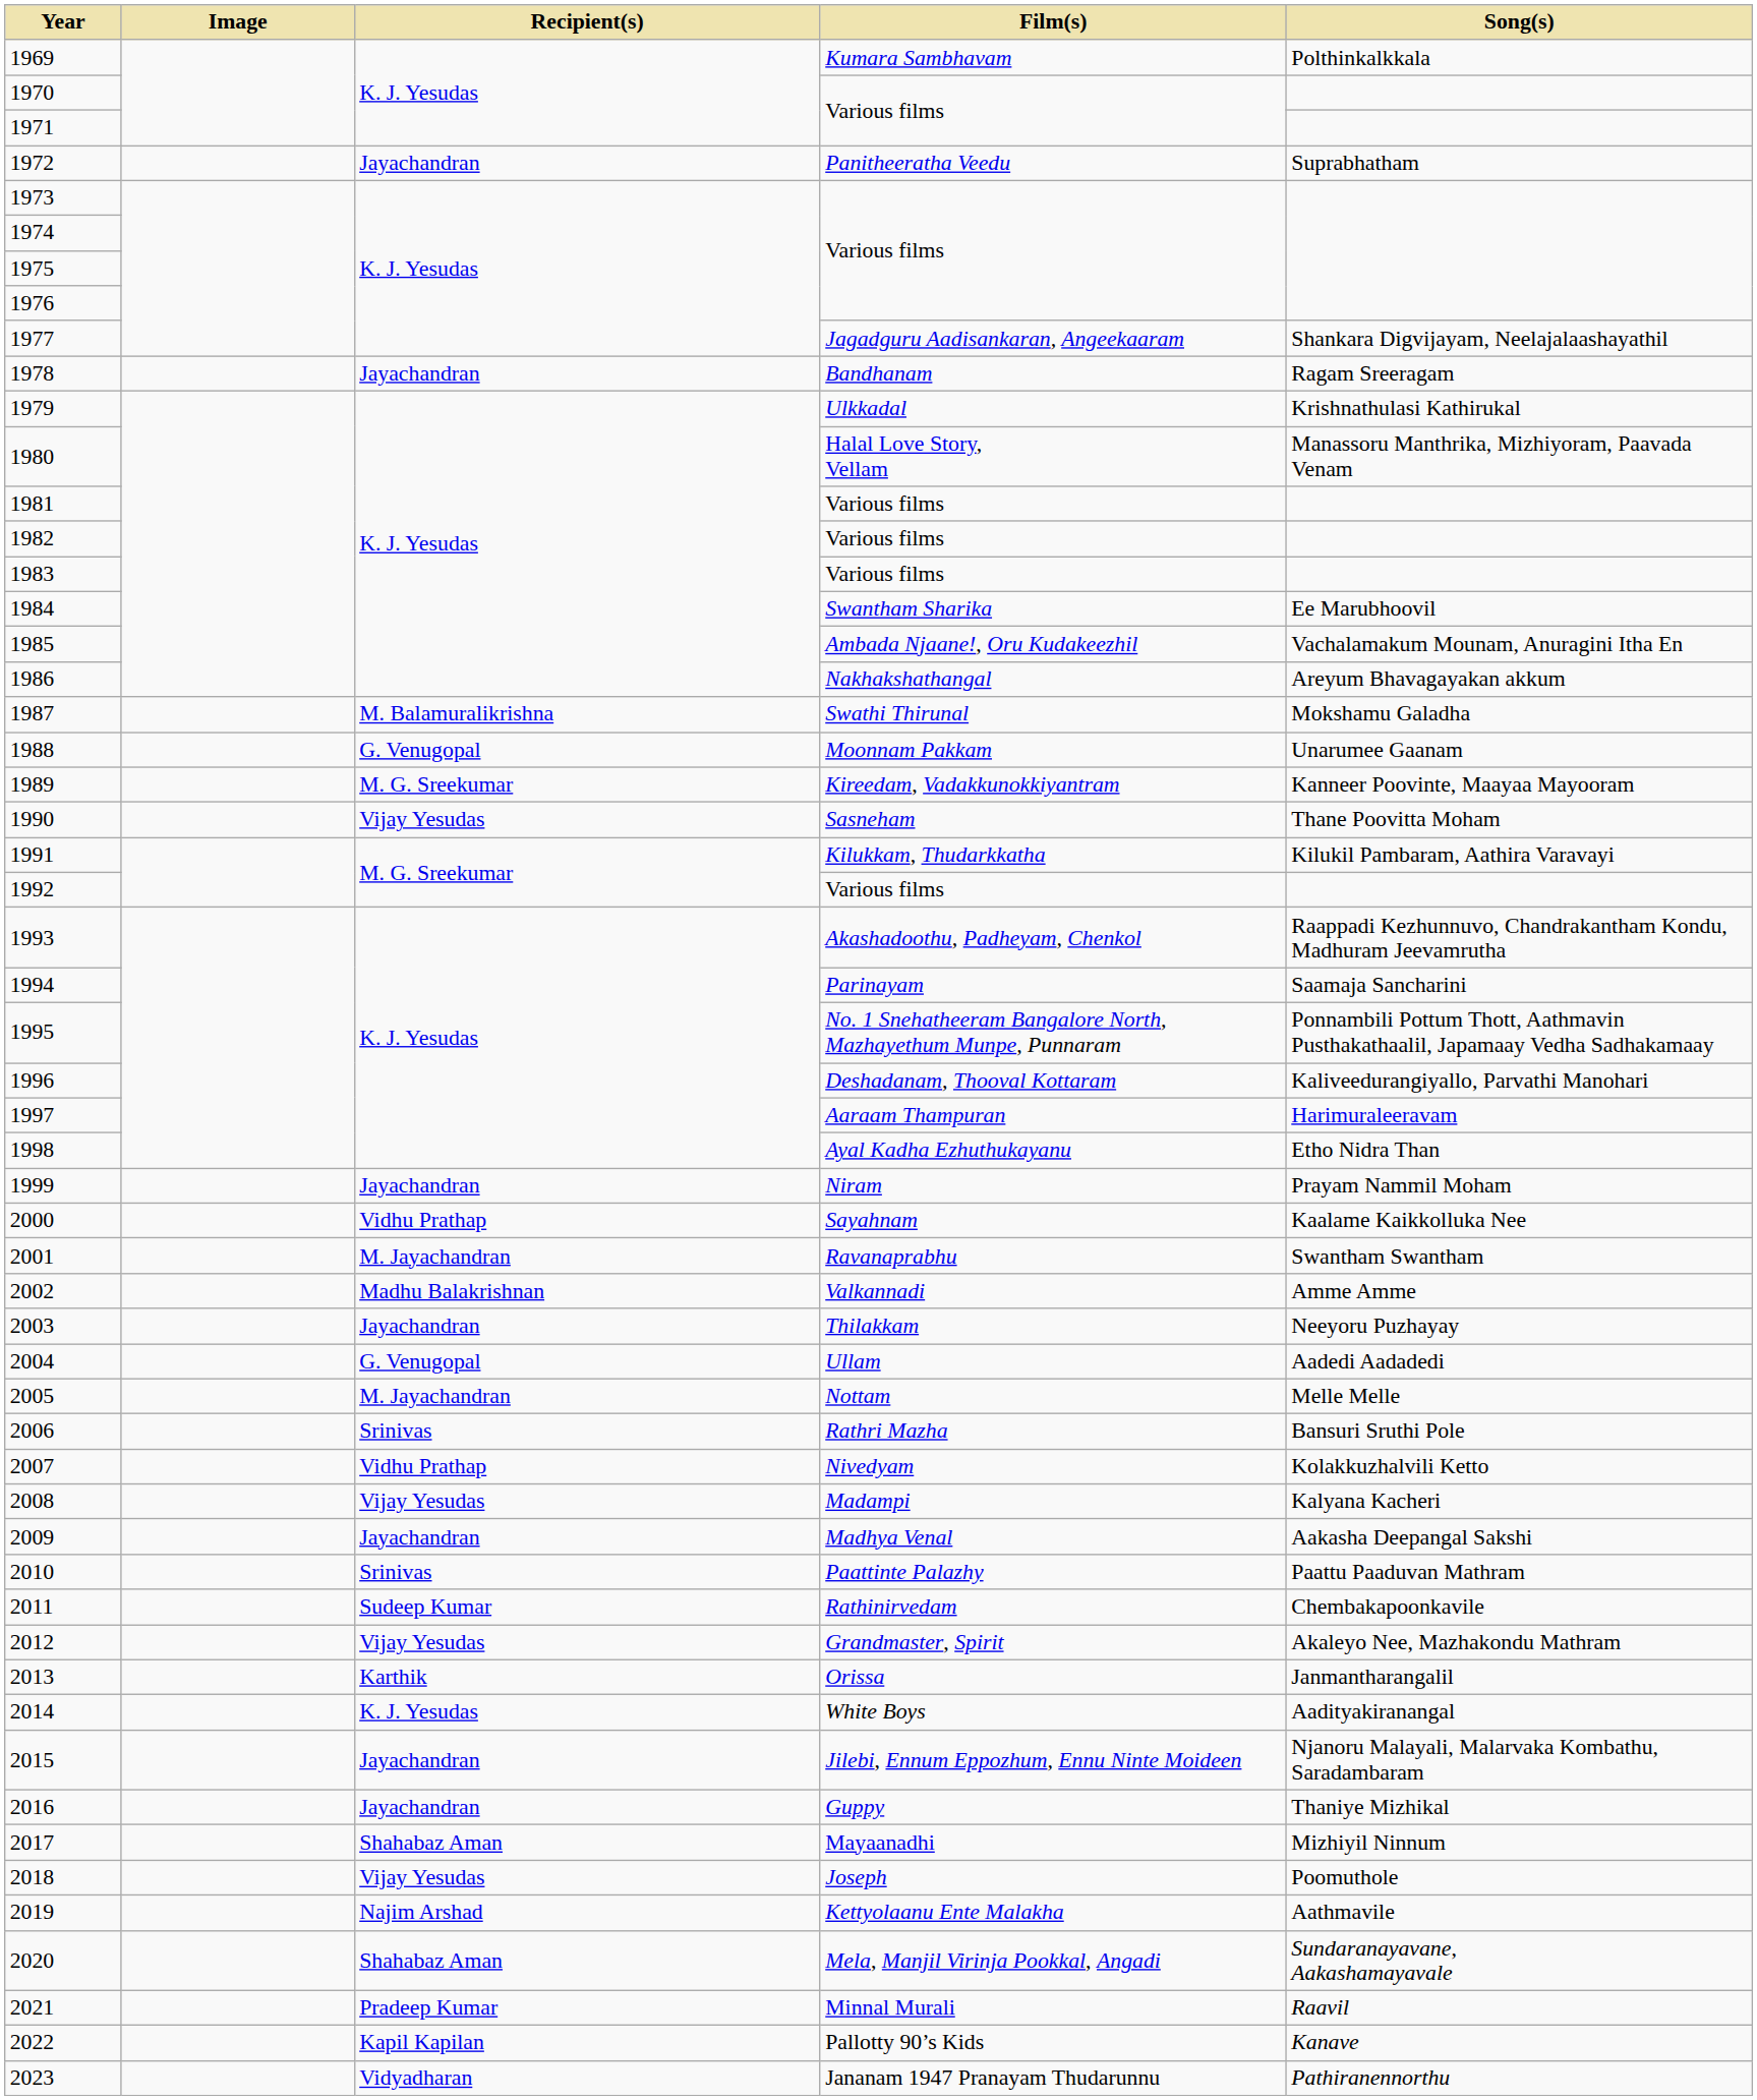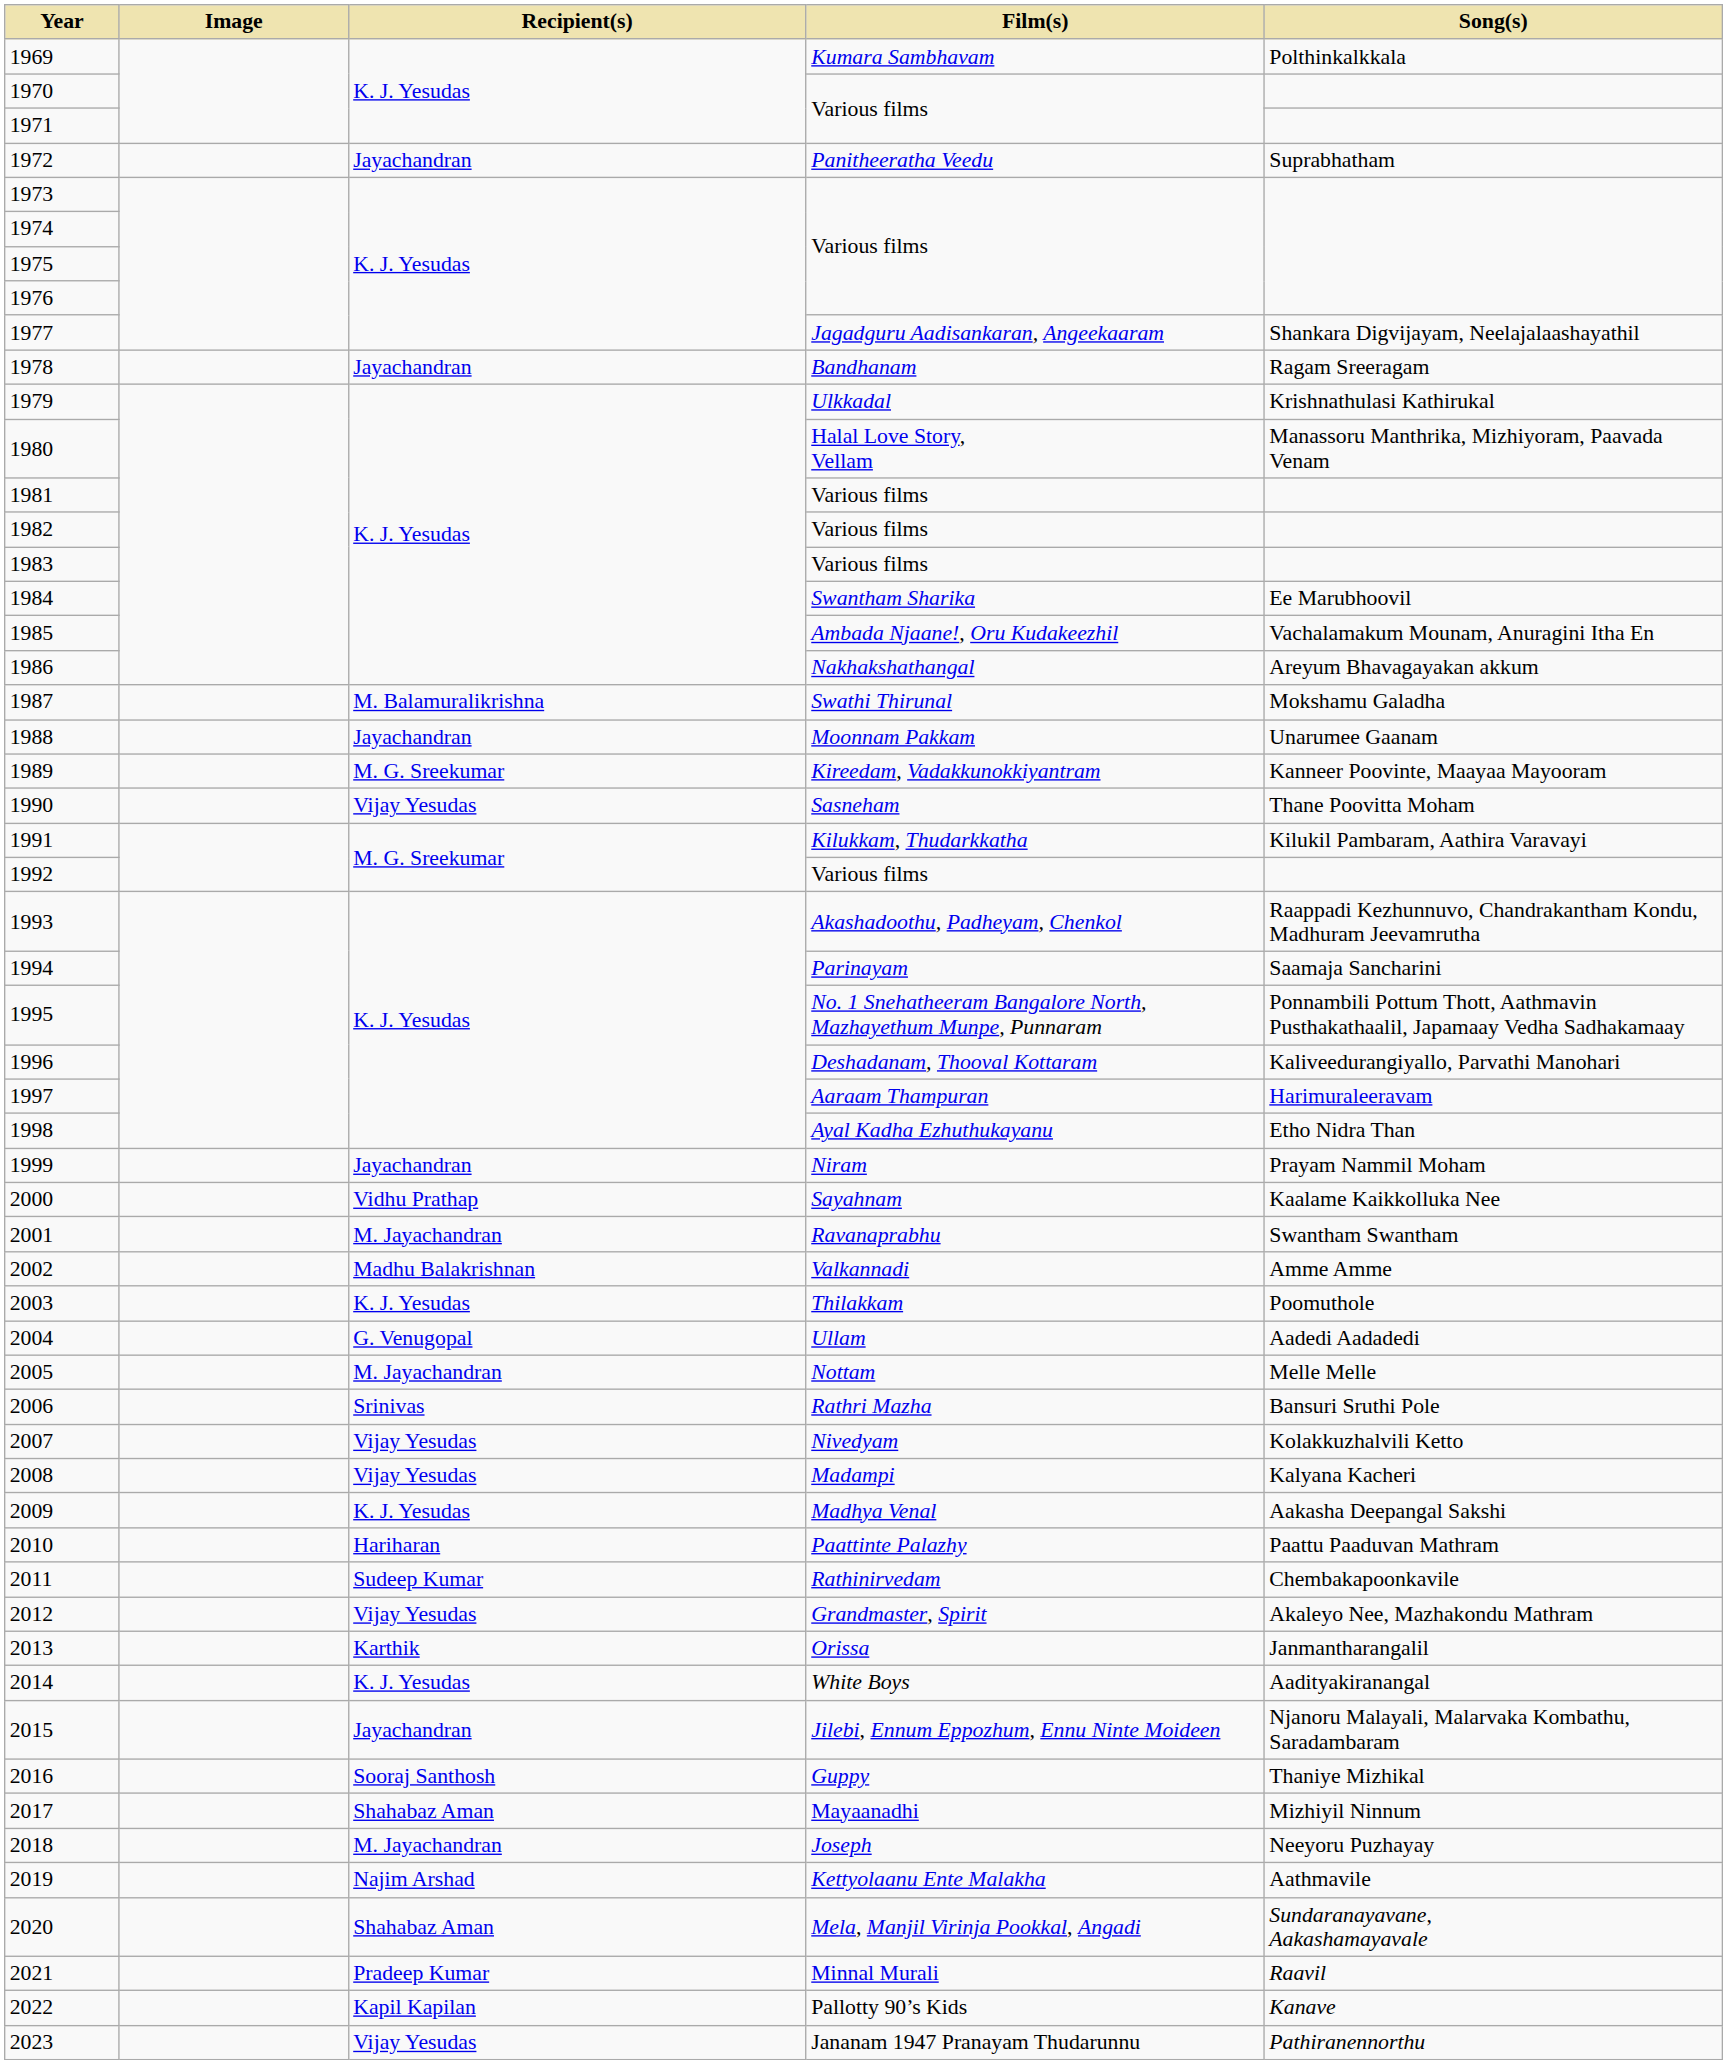 <table class="wikitable sortable plainrowheaders" style="width:100%">
 <tr>
 <th scope="col" style="background-color:#EFE4B0;width:5%;">Year</th>
 <th scope="col" style="background-color:#EFE4B0;width:10%" class="unsortable">Image</th>
 <th scope="col" style="background-color:#EFE4B0;width:20%;">Recipient(s)</th>
 <th scope="col" style="background-color:#EFE4B0;width:20%;">Film(s)</th>
 <th scope="col" style="background-color:#EFE4B0;width:20%;">Song(s)</th>
 </tr>
 <tr>
 <td>1969</td>
 <td rowspan="3"></td>
 <td rowspan="3"><a href='#'>K. J. Yesudas</a></td>
 <td><em><a href='#'>Kumara Sambhavam</a></em></td>
 <td>Polthinkalkkala</td>
 </tr>
 <tr>
 <td>1970</td>
 <td rowspan="2">Various films</td>
 <td></td>
 </tr>
 <tr>
 <td>1971</td>
 <td></td>
 </tr>
 <tr>
 <td>1972</td>
 <td></td>
 <td><a href='#'>Jayachandran</a></td>
 <td><em><a href='#'>Panitheeratha Veedu</a></em></td>
 <td>Suprabhatham</td>
 </tr>
 <tr>
 <td>1973</td>
 <td rowspan="5"></td>
 <td rowspan="5"><a href='#'>K. J. Yesudas</a></td>
 <td rowspan="4">Various films</td>
 <td rowspan="4"></td>
 </tr>
 <tr>
 <td>1974</td>
 </tr>
 <tr>
 <td>1975</td>
 </tr>
 <tr>
 <td>1976</td>
 </tr>
 <tr>
 <td>1977</td>
 <td><em><a href='#'>Jagadguru Aadisankaran</a>, <a href='#'>Angeekaaram</a></em></td>
 <td>Shankara Digvijayam, Neelajalaashayathil</td>
 </tr>
 <tr>
 <td>1978</td>
 <td></td>
 <td><a href='#'>Jayachandran</a></td>
 <td><em><a href='#'>Bandhanam</a></em></td>
 <td>Ragam Sreeragam</td>
 </tr>
 <tr>
 <td>1979</td>
 <td rowspan="8"></td>
 <td rowspan="8"><a href='#'>K. J. Yesudas</a></td>
 <td><em><a href='#'>Ulkkadal</a></em></td>
 <td>Krishnathulasi Kathirukal</td>
 </tr>
 <tr>
 <td>1980</td>
 <td><a href='#'>Halal Love Story</a>,<br><a href='#'>Vellam</a></td>
 <td>Manassoru Manthrika, Mizhiyoram, Paavada Venam</td>
 </tr>
 <tr>
 <td>1981</td>
 <td>Various films</td>
 <td></td>
 </tr>
 <tr>
 <td>1982</td>
 <td>Various films</td>
 <td></td>
 </tr>
 <tr>
 <td>1983</td>
 <td>Various films</td>
 <td></td>
 </tr>
 <tr>
 <td>1984</td>
 <td><em><a href='#'>Swantham Sharika</a></em></td>
 <td>Ee Marubhoovil</td>
 </tr>
 <tr>
 <td>1985</td>
 <td><em><a href='#'>Ambada Njaane!</a></em>, <em><a href='#'>Oru Kudakeezhil</a></em></td>
 <td>Vachalamakum Mounam, Anuragini Itha En</td>
 </tr>
 <tr>
 <td>1986</td>
 <td><em><a href='#'>Nakhakshathangal</a></em></td>
 <td>Areyum Bhavagayakan akkum</td>
 </tr>
 <tr>
 <td>1987</td>
 <td></td>
 <td><a href='#'>M. Balamuralikrishna</a></td>
 <td><em><a href='#'>Swathi Thirunal</a></em></td>
 <td>Mokshamu Galadha</td>
 </tr>
 <tr>
 <td>1988</td>
 <td></td>
-<td><a href='#'>G. Venugopal</a></td>
+<td><a href='#'>Jayachandran</a></td>
 <td><em><a href='#'>Moonnam Pakkam</a></em></td>
 <td>Unarumee Gaanam</td>
 </tr>
 <tr>
 <td>1989</td>
 <td></td>
 <td><a href='#'>M. G. Sreekumar</a></td>
 <td><a href='#'><em>Kireedam</em></a>, <em><a href='#'>Vadakkunokkiyantram</a></em></td>
 <td>Kanneer Poovinte, Maayaa Mayooram</td>
 </tr>
 <tr>
 <td>1990</td>
 <td></td>
 <td><a href='#'>Vijay Yesudas</a></td>
 <td><em><a href='#'>Sasneham</a></em></td>
 <td>Thane Poovitta Moham</td>
 </tr>
 <tr>
 <td>1991</td>
 <td rowspan="2"></td>
 <td rowspan="2"><a href='#'>M. G. Sreekumar</a></td>
 <td><em><a href='#'>Kilukkam</a></em>, <em><a href='#'>Thudarkkatha</a></em></td>
 <td>Kilukil Pambaram, Aathira Varavayi</td>
 </tr>
 <tr>
 <td>1992</td>
 <td>Various films</td>
 <td></td>
 </tr>
 <tr>
 <td>1993</td>
 <td rowspan="6"></td>
 <td rowspan="6"><a href='#'>K. J. Yesudas</a></td>
 <td><em><a href='#'>Akashadoothu</a>, <a href='#'>Padheyam</a>, <a href='#'>Chenkol</a></em></td>
 <td>Raappadi Kezhunnuvo, Chandrakantham Kondu, Madhuram Jeevamrutha</td>
 </tr>
 <tr>
 <td>1994</td>
 <td><a href='#'><em>Parinayam</em></a></td>
 <td>Saamaja Sancharini</td>
 </tr>
 <tr>
 <td>1995</td>
 <td><em><a href='#'>No. 1 Snehatheeram Bangalore North</a>, <a href='#'>Mazhayethum Munpe</a>, Punnaram</em></td>
 <td>Ponnambili Pottum Thott, Aathmavin Pusthakathaalil, Japamaay Vedha Sadhakamaay</td>
 </tr>
 <tr>
 <td>1996</td>
 <td><em><a href='#'>Deshadanam</a>, <a href='#'>Thooval Kottaram</a></em></td>
 <td>Kaliveedurangiyallo, Parvathi Manohari</td>
 </tr>
 <tr>
 <td>1997</td>
 <td><em><a href='#'>Aaraam Thampuran</a></em></td>
 <td><a href='#'>Harimuraleeravam</a></td>
 </tr>
 <tr>
 <td>1998</td>
 <td><em><a href='#'>Ayal Kadha Ezhuthukayanu</a></em></td>
 <td>Etho Nidra Than</td>
 </tr>
 <tr>
 <td>1999</td>
 <td></td>
 <td><a href='#'>Jayachandran</a></td>
 <td><em><a href='#'>Niram</a></em></td>
 <td>Prayam Nammil Moham</td>
 </tr>
 <tr>
 <td>2000</td>
 <td></td>
 <td><a href='#'>Vidhu Prathap</a></td>
 <td><em><a href='#'>Sayahnam</a></em></td>
 <td>Kaalame Kaikkolluka Nee</td>
 </tr>
 <tr>
 <td>2001</td>
 <td></td>
 <td><a href='#'>M. Jayachandran</a></td>
 <td><em><a href='#'>Ravanaprabhu</a></em></td>
 <td>Swantham Swantham</td>
 </tr>
 <tr>
 <td>2002</td>
 <td></td>
 <td><a href='#'>Madhu Balakrishnan</a></td>
 <td><em><a href='#'>Valkannadi</a></em></td>
 <td>Amme Amme</td>
 </tr>
 <tr>
 <td>2003</td>
 <td></td>
-<td><a href='#'>Jayachandran</a></td>
+<td><a href='#'>K. J. Yesudas</a></td>
 <td><em><a href='#'>Thilakkam</a></em></td>
-<td>Neeyoru Puzhayay</td>
+<td>Poomuthole</td>
 </tr>
 <tr>
 <td>2004</td>
 <td></td>
 <td><a href='#'>G. Venugopal</a></td>
 <td><a href='#'><em>Ullam</em></a></td>
 <td>Aadedi Aadadedi</td>
 </tr>
 <tr>
 <td>2005</td>
 <td></td>
 <td><a href='#'>M. Jayachandran</a></td>
 <td><em><a href='#'>Nottam</a></em></td>
 <td>Melle Melle</td>
 </tr>
 <tr>
 <td>2006</td>
 <td></td>
 <td><a href='#'>Srinivas</a></td>
 <td><em><a href='#'>Rathri Mazha</a></em></td>
 <td>Bansuri Sruthi Pole</td>
 </tr>
 <tr>
 <td>2007</td>
 <td></td>
-<td><a href='#'>Vidhu Prathap</a></td>
+<td><a href='#'>Vijay Yesudas</a></td>
 <td><em><a href='#'>Nivedyam</a></em></td>
 <td>Kolakkuzhalvili Ketto</td>
 </tr>
 <tr>
 <td>2008</td>
 <td></td>
 <td><a href='#'>Vijay Yesudas</a></td>
 <td><em><a href='#'>Madampi</a></em></td>
 <td>Kalyana Kacheri</td>
 </tr>
 <tr>
 <td>2009</td>
 <td></td>
-<td><a href='#'>Jayachandran</a></td>
+<td><a href='#'>K. J. Yesudas</a></td>
 <td><em><a href='#'>Madhya Venal</a></em></td>
 <td>Aakasha Deepangal Sakshi</td>
 </tr>
 <tr>
 <td>2010</td>
 <td></td>
-<td><a href='#'>Srinivas</a></td>
+<td><a href='#'>Hariharan</a></td>
 <td><em><a href='#'>Paattinte Palazhy</a></em></td>
 <td>Paattu Paaduvan Mathram</td>
 </tr>
 <tr>
 <td>2011</td>
 <td></td>
 <td><a href='#'>Sudeep Kumar</a></td>
 <td><a href='#'><em>Rathinirvedam</em></a></td>
 <td>Chembakapoonkavile</td>
 </tr>
 <tr>
 <td>2012</td>
 <td></td>
 <td><a href='#'>Vijay Yesudas</a></td>
 <td><a href='#'><em>Grandmaster</em></a>, <a href='#'><em>Spirit</em></a></td>
 <td>Akaleyo Nee, Mazhakondu Mathram</td>
 </tr>
 <tr>
 <td>2013</td>
 <td></td>
 <td><a href='#'>Karthik</a></td>
 <td><a href='#'><em>Orissa</em></a></td>
 <td>Janmantharangalil</td>
 </tr>
 <tr>
 <td>2014</td>
 <td></td>
 <td><a href='#'>K. J. Yesudas</a></td>
 <td><em>White Boys</em></td>
 <td>Aadityakiranangal</td>
 </tr>
 <tr>
 <td>2015</td>
 <td></td>
 <td><a href='#'>Jayachandran</a></td>
 <td><a href='#'><em>Jilebi</em></a>, <em><a href='#'>Ennum Eppozhum</a>, <a href='#'>Ennu Ninte Moideen</a></em></td>
 <td>Njanoru Malayali, Malarvaka Kombathu, Saradambaram</td>
 </tr>
 <tr>
 <td>2016</td>
 <td></td>
-<td><a href='#'>Jayachandran</a></td>
+<td><a href='#'>Sooraj Santhosh</a></td>
 <td><a href='#'><em>Guppy</em></a></td>
 <td>Thaniye Mizhikal</td>
 </tr>
 <tr>
 <td>2017</td>
 <td></td>
 <td><a href='#'>Shahabaz Aman</a></td>
 <td><a href='#'>Mayaanadhi</a></td>
 <td>Mizhiyil Ninnum</td>
 </tr>
 <tr>
 <td>2018</td>
 <td></td>
-<td><a href='#'>Vijay Yesudas</a></td>
+<td><a href='#'>M. Jayachandran</a></td>
 <td><em><a href='#'>Joseph</a></em></td>
-<td>Poomuthole</td>
+<td>Neeyoru Puzhayay</td>
 </tr>
 <tr>
 <td>2019</td>
 <td></td>
 <td><a href='#'>Najim Arshad</a></td>
 <td><em><a href='#'>Kettyolaanu Ente Malakha</a></em></td>
 <td>Aathmavile</td>
 </tr>
 <tr>
 <td>2020</td>
 <td></td>
 <td><a href='#'>Shahabaz Aman</a></td>
 <td><a href='#'><em>Mela</em></a>, <em><a href='#'>Manjil Virinja Pookkal</a></em>, <a href='#'><em>Angadi</em></a></td>
 <td><em>Sundaranayavane</em>,<br><em>Aakashamayavale</em></td>
 </tr>
 <tr>
 <td>2021</td>
 <td><br></td>
 <td><a href='#'>Pradeep Kumar</a></td>
 <td><a href='#'>Minnal Murali</a></td>
 <td><em>Raavil</em></td>
 </tr>
 <tr>
 <td>2022</td>
 <td></td>
 <td><a href='#'>Kapil Kapilan</a></td>
 <td>Pallotty 90’s Kids</td>
 <td><em>Kanave</em></td>
 </tr>
 <tr>
 <td>2023</td>
 <td></td>
-<td><a href='#'>Vidyadharan</a></td>
+<td><a href='#'>Vijay Yesudas</a></td>
 <td>Jananam 1947 Pranayam Thudarunnu</td>
 <td><em>Pathiranennorthu</em></td>
 </tr>
 </table>
